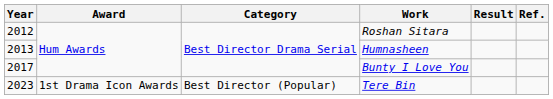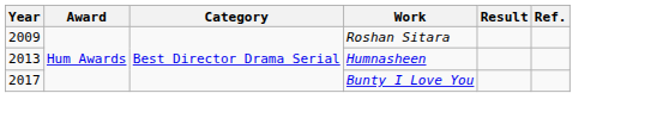 <table class="wikitable">
 <tr>
 <th>Year</th>
 <th>Award</th>
 <th>Category</th>
 <th>Work</th>
 <th>Result</th>
 <th>Ref.</th>
 </tr>
 <tr>
-<td>2012</td>
+<td>2009</td>
 <td rowspan="3"><a href='#'>Hum Awards</a></td>
 <td rowspan="3"><a href='#'>Best Director Drama Serial</a></td>
 <td><em>Roshan Sitara</em></td>
 <td></td>
 <td></td>
 </tr>
 <tr>
 <td>2013</td>
 <td><em><a href='#'>Humnasheen</a></em></td>
 <td></td>
 <td></td>
 </tr>
 <tr>
 <td>2017</td>
 <td><em><a href='#'>Bunty I Love You</a></em></td>
 <td></td>
 <td></td>
 </tr>
-<tr>
-<td>2023</td>
-<td>1st Drama Icon Awards</td>
-<td>Best Director (Popular)</td>
-<td><a href='#'><em>Tere Bin</em></a></td>
-<td></td>
-<td></td>
-</tr>
 </table>
